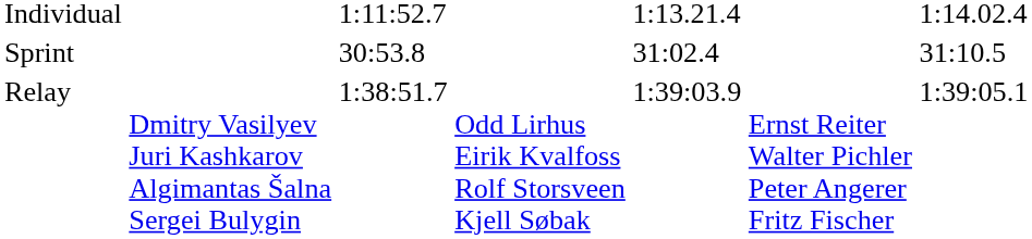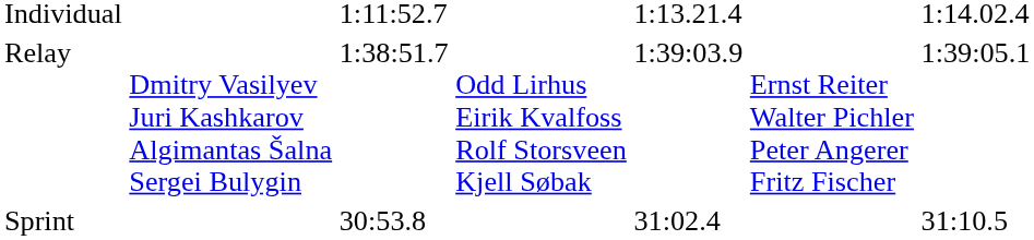 <table>
 <tr valign="top">
 <td>Individual<br></td>
 <td></td>
 <td>1:11:52.7</td>
 <td></td>
 <td>1:13.21.4</td>
 <td></td>
 <td>1:14.02.4</td>
 </tr>
 <tr valign="top">
+<td>Relay<br></td>
+<td><br><a href='#'>Dmitry Vasilyev</a><br><a href='#'>Juri Kashkarov</a><br><a href='#'>Algimantas Šalna</a><br><a href='#'>Sergei Bulygin</a></td>
+<td>1:38:51.7</td>
+<td><br><a href='#'>Odd Lirhus</a><br><a href='#'>Eirik Kvalfoss</a><br><a href='#'>Rolf Storsveen</a><br><a href='#'>Kjell Søbak</a></td>
+<td>1:39:03.9</td>
+<td><br><a href='#'>Ernst Reiter</a><br><a href='#'>Walter Pichler</a><br><a href='#'>Peter Angerer</a><br><a href='#'>Fritz Fischer</a></td>
+<td>1:39:05.1</td>
+</tr>
+<tr valign="top">
 <td>Sprint<br></td>
 <td></td>
 <td>30:53.8</td>
 <td></td>
 <td>31:02.4</td>
 <td></td>
 <td>31:10.5</td>
 </tr>
-<tr valign="top">
-<td>Relay<br></td>
-<td><br><a href='#'>Dmitry Vasilyev</a><br><a href='#'>Juri Kashkarov</a><br><a href='#'>Algimantas Šalna</a><br><a href='#'>Sergei Bulygin</a></td>
-<td>1:38:51.7</td>
-<td><br><a href='#'>Odd Lirhus</a><br><a href='#'>Eirik Kvalfoss</a><br><a href='#'>Rolf Storsveen</a><br><a href='#'>Kjell Søbak</a></td>
-<td>1:39:03.9</td>
-<td><br><a href='#'>Ernst Reiter</a><br><a href='#'>Walter Pichler</a><br><a href='#'>Peter Angerer</a><br><a href='#'>Fritz Fischer</a></td>
-<td>1:39:05.1</td>
-</tr>
 </table>
